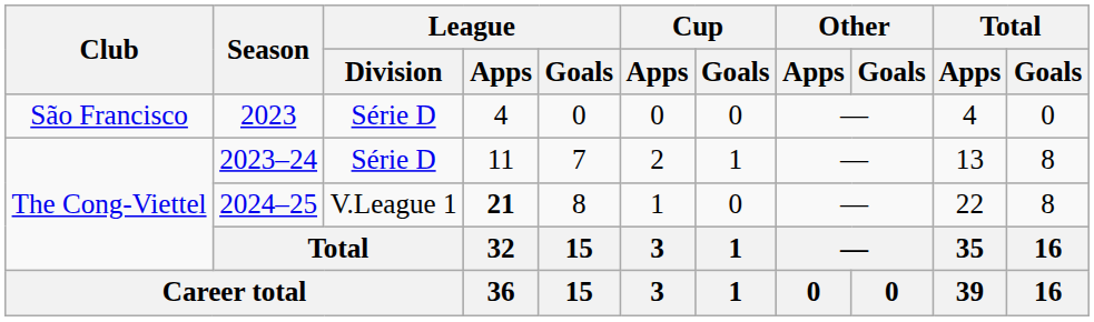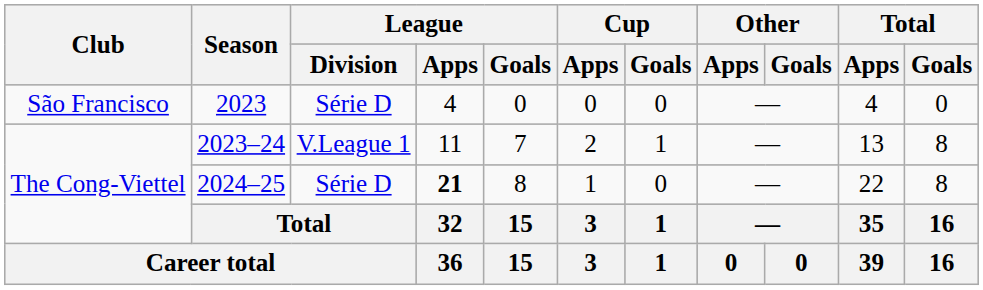 <table class="wikitable" style="text-align: center; margin-bottom: 10px;">
 <tr>
 <th rowspan=2>Club</th>
 <th rowspan=2>Season</th>
 <th colspan=3>League</th>
 <th colspan=2>Cup</th>
 <th colspan=2>Other</th>
 <th colspan=2>Total</th>
 </tr>
 <tr>
 <th>Division</th>
 <th>Apps</th>
 <th>Goals</th>
 <th>Apps</th>
 <th>Goals</th>
 <th>Apps</th>
 <th>Goals</th>
 <th>Apps</th>
 <th>Goals</th>
 </tr>
 <tr>
 <td><a href='#'>São Francisco</a></td>
 <td><a href='#'>2023</a></td>
 <td><a href='#'>Série D</a></td>
 <td>4</td>
 <td>0</td>
 <td>0</td>
 <td>0</td>
 <td colspan=2>—</td>
 <td>4</td>
 <td>0</td>
 </tr>
 <tr>
 <td rowspan="3"><a href='#'>The Cong-Viettel</a></td>
 <td><a href='#'>2023–24</a></td>
-<td><a href='#'>Série D</a></td>
+<td><a href='#'>V.League 1</a></td>
 <td>11</td>
 <td>7</td>
 <td>2</td>
 <td>1</td>
 <td colspan=2>—</td>
 <td>13</td>
 <td>8</td>
 </tr>
 <tr>
 <td><a href='#'>2024–25</a></td>
-<td>V.League 1</td>
+<td><a href='#'>Série D</a></td>
 <td><strong>21</strong></td>
 <td>8</td>
 <td>1</td>
 <td>0</td>
 <td colspan=2>—</td>
 <td>22</td>
 <td>8</td>
 </tr>
 <tr>
 <th colspan="2">Total</th>
 <th>32</th>
 <th>15</th>
 <th>3</th>
 <th>1</th>
 <th colspan="2">—</th>
 <th>35</th>
 <th>16</th>
 </tr>
 <tr>
 <th colspan=3>Career total</th>
 <th>36</th>
 <th>15</th>
 <th>3</th>
 <th>1</th>
 <th>0</th>
 <th>0</th>
 <th>39</th>
 <th>16</th>
 </tr>
 </table>
